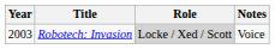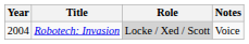 <table class="wikitable">
 <tr>
 <th>Year</th>
 <th>Title</th>
 <th>Role</th>
 <th>Notes</th>
 </tr>
 <tr>
-<td>2003</td>
+<td>2004</td>
 <td><em><a href='#'>Robotech: Invasion</a></em></td>
 <td style="background: lightgrey;">Locke / Xed / Scott</td>
 <td>Voice</td>
 </tr>
 </table>
